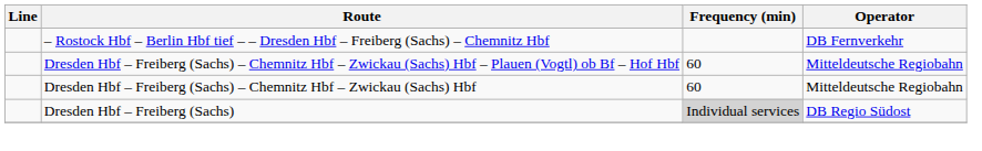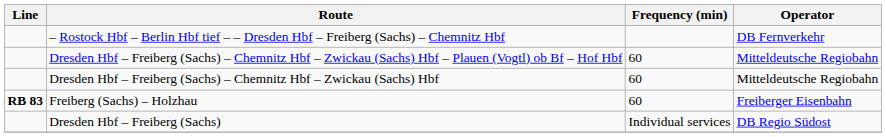 <table class="wikitable">
 <tr>
 <th>Line</th>
 <th>Route</th>
 <th>Frequency (min)</th>
 <th>Operator</th>
 </tr>
 <tr>
 <td></td>
 <td> – <a href='#'>Rostock Hbf</a> – <a href='#'>Berlin Hbf tief</a> –  – <a href='#'>Dresden Hbf</a> – Freiberg (Sachs) – <a href='#'>Chemnitz Hbf</a></td>
 <td></td>
 <td><a href='#'>DB Fernverkehr</a></td>
 </tr>
 <tr>
 <td></td>
 <td><a href='#'>Dresden Hbf</a> – Freiberg (Sachs) – <a href='#'>Chemnitz Hbf</a> – <a href='#'>Zwickau (Sachs) Hbf</a> – <a href='#'>Plauen (Vogtl) ob Bf</a> – <a href='#'>Hof Hbf</a></td>
 <td>60</td>
 <td><a href='#'>Mitteldeutsche Regiobahn</a></td>
 </tr>
 <tr>
 <td></td>
 <td>Dresden Hbf – Freiberg (Sachs) – Chemnitz Hbf – Zwickau (Sachs) Hbf</td>
 <td>60</td>
 <td>Mitteldeutsche Regiobahn</td>
 </tr>
 <tr>
+<td><strong>RB 83</strong></td>
+<td>Freiberg (Sachs) – Holzhau</td>
+<td>60</td>
+<td><a href='#'>Freiberger Eisenbahn</a></td>
+</tr>
+<tr>
 <td></td>
 <td>Dresden Hbf – Freiberg (Sachs)</td>
-<td style="background: lightgrey;">Individual services</td>
+<td>Individual services</td>
 <td><a href='#'>DB Regio Südost</a></td>
 </tr>
 <tr>
 </tr>
 </table>
